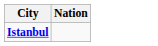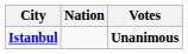 <table class="wikitable">
 <tr>
 <th>City</th>
 <th>Nation</th>
+<th>Votes</th>
 </tr>
 <tr>
 <td><strong><a href='#'>Istanbul</a></strong></td>
 <td><strong></strong></td>
+<td align=center><strong>Unanimous</strong></td>
 </tr>
 </table>
